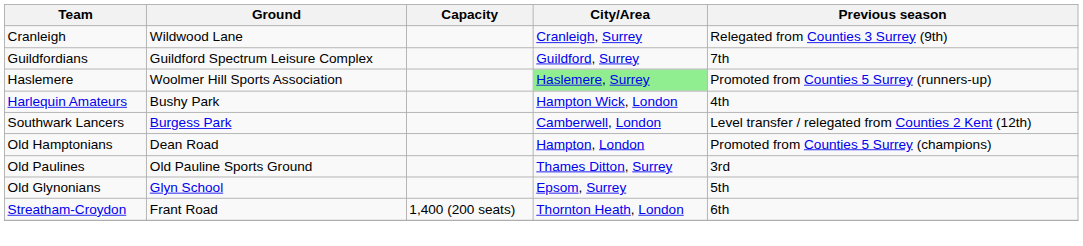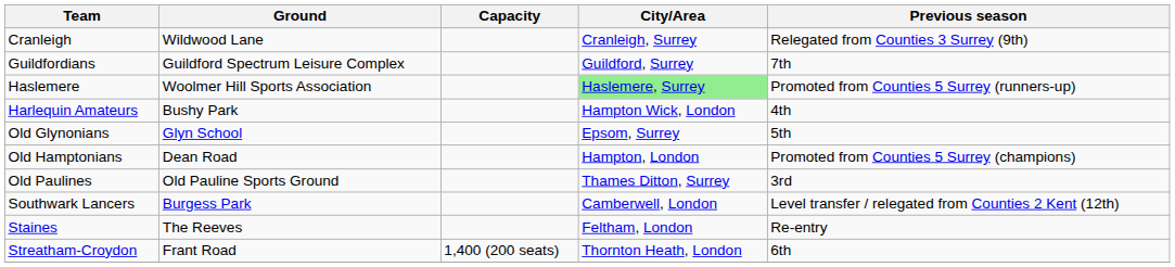 <table class="wikitable sortable" width=100%>
 <tr>
 <th>Team</th>
 <th>Ground</th>
 <th>Capacity</th>
 <th>City/Area</th>
 <th>Previous season</th>
 </tr>
 <tr>
 <td>Cranleigh</td>
 <td>Wildwood Lane</td>
 <td></td>
 <td><a href='#'>Cranleigh</a>, <a href='#'>Surrey</a></td>
 <td>Relegated from <a href='#'>Counties 3 Surrey</a> (9th)</td>
 </tr>
 <tr>
 <td>Guildfordians</td>
 <td>Guildford Spectrum Leisure Complex</td>
 <td></td>
 <td><a href='#'>Guildford</a>, <a href='#'>Surrey</a></td>
 <td>7th</td>
 </tr>
 <tr>
 <td>Haslemere</td>
 <td>Woolmer Hill Sports Association</td>
 <td></td>
 <td style="background: lightgreen;"><a href='#'>Haslemere</a>, <a href='#'>Surrey</a></td>
 <td>Promoted from <a href='#'>Counties 5 Surrey</a> (runners-up)</td>
 </tr>
 <tr>
 <td><a href='#'>Harlequin Amateurs</a></td>
 <td>Bushy Park</td>
 <td></td>
 <td><a href='#'>Hampton Wick</a>, <a href='#'>London</a></td>
 <td>4th</td>
 </tr>
 <tr>
-<td>Southwark Lancers</td>
-<td><a href='#'>Burgess Park</a></td>
+<td>Old Glynonians</td>
+<td><a href='#'>Glyn School</a></td>
 <td></td>
-<td><a href='#'>Camberwell</a>, <a href='#'>London</a></td>
-<td>Level transfer / relegated from <a href='#'>Counties 2 Kent</a> (12th)</td>
+<td><a href='#'>Epsom</a>, <a href='#'>Surrey</a></td>
+<td>5th</td>
 </tr>
 <tr>
 <td>Old Hamptonians</td>
 <td>Dean Road</td>
 <td></td>
 <td><a href='#'>Hampton</a>, <a href='#'>London</a></td>
 <td>Promoted from <a href='#'>Counties 5 Surrey</a> (champions)</td>
 </tr>
 <tr>
 <td>Old Paulines</td>
 <td>Old Pauline Sports Ground</td>
 <td></td>
 <td><a href='#'>Thames Ditton</a>, <a href='#'>Surrey</a></td>
 <td>3rd</td>
 </tr>
 <tr>
-<td>Old Glynonians</td>
-<td><a href='#'>Glyn School</a></td>
+<td>Southwark Lancers</td>
+<td><a href='#'>Burgess Park</a></td>
 <td></td>
-<td><a href='#'>Epsom</a>, <a href='#'>Surrey</a></td>
-<td>5th</td>
+<td><a href='#'>Camberwell</a>, <a href='#'>London</a></td>
+<td>Level transfer / relegated from <a href='#'>Counties 2 Kent</a> (12th)</td>
+</tr>
+<tr>
+<td><a href='#'>Staines</a></td>
+<td>The Reeves</td>
+<td></td>
+<td><a href='#'>Feltham</a>, <a href='#'>London</a></td>
+<td>Re-entry</td>
 </tr>
 <tr>
 <td><a href='#'>Streatham-Croydon</a></td>
 <td>Frant Road</td>
 <td>1,400 (200 seats)</td>
 <td><a href='#'>Thornton Heath</a>, <a href='#'>London</a></td>
 <td>6th</td>
 </tr>
 <tr>
 </tr>
 </table>
